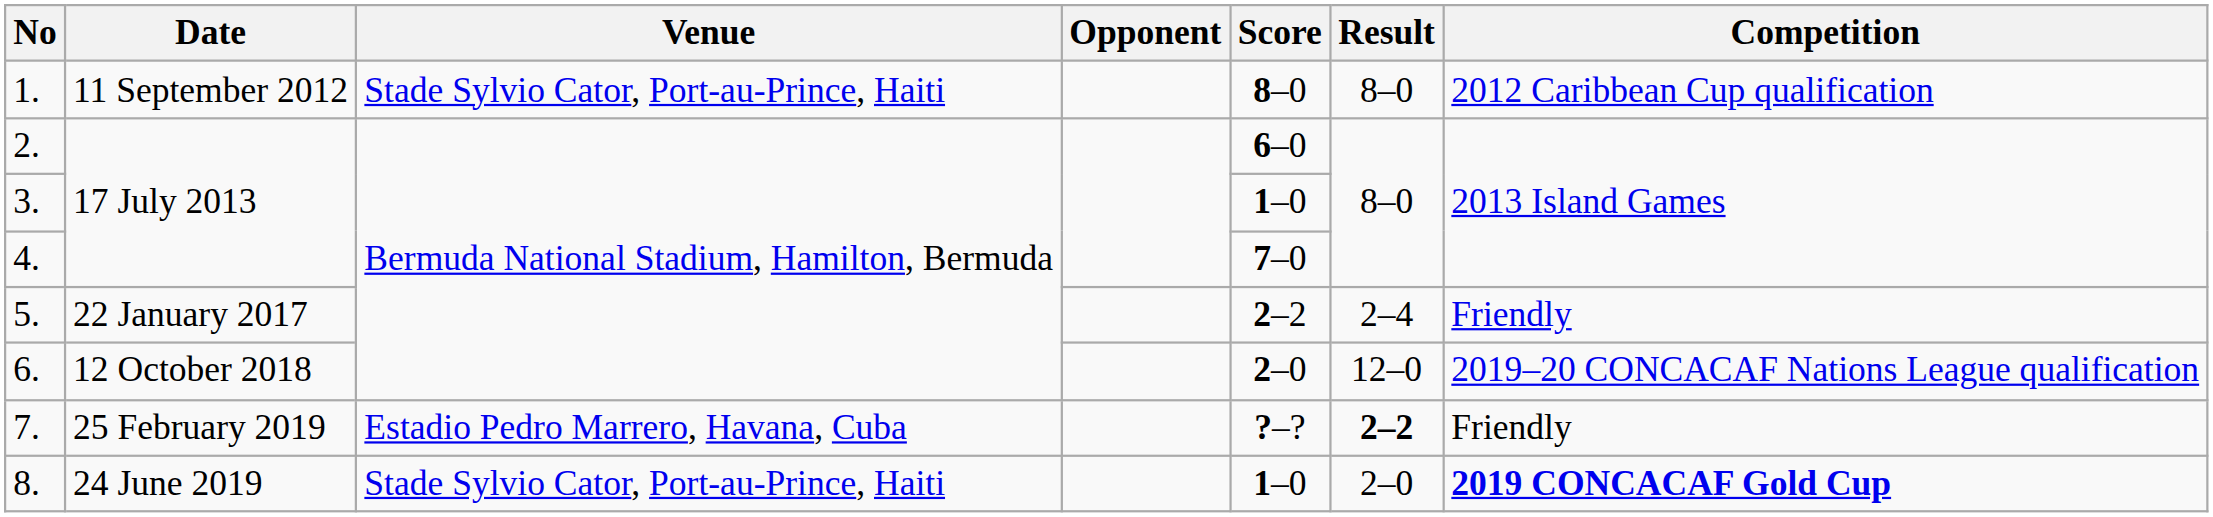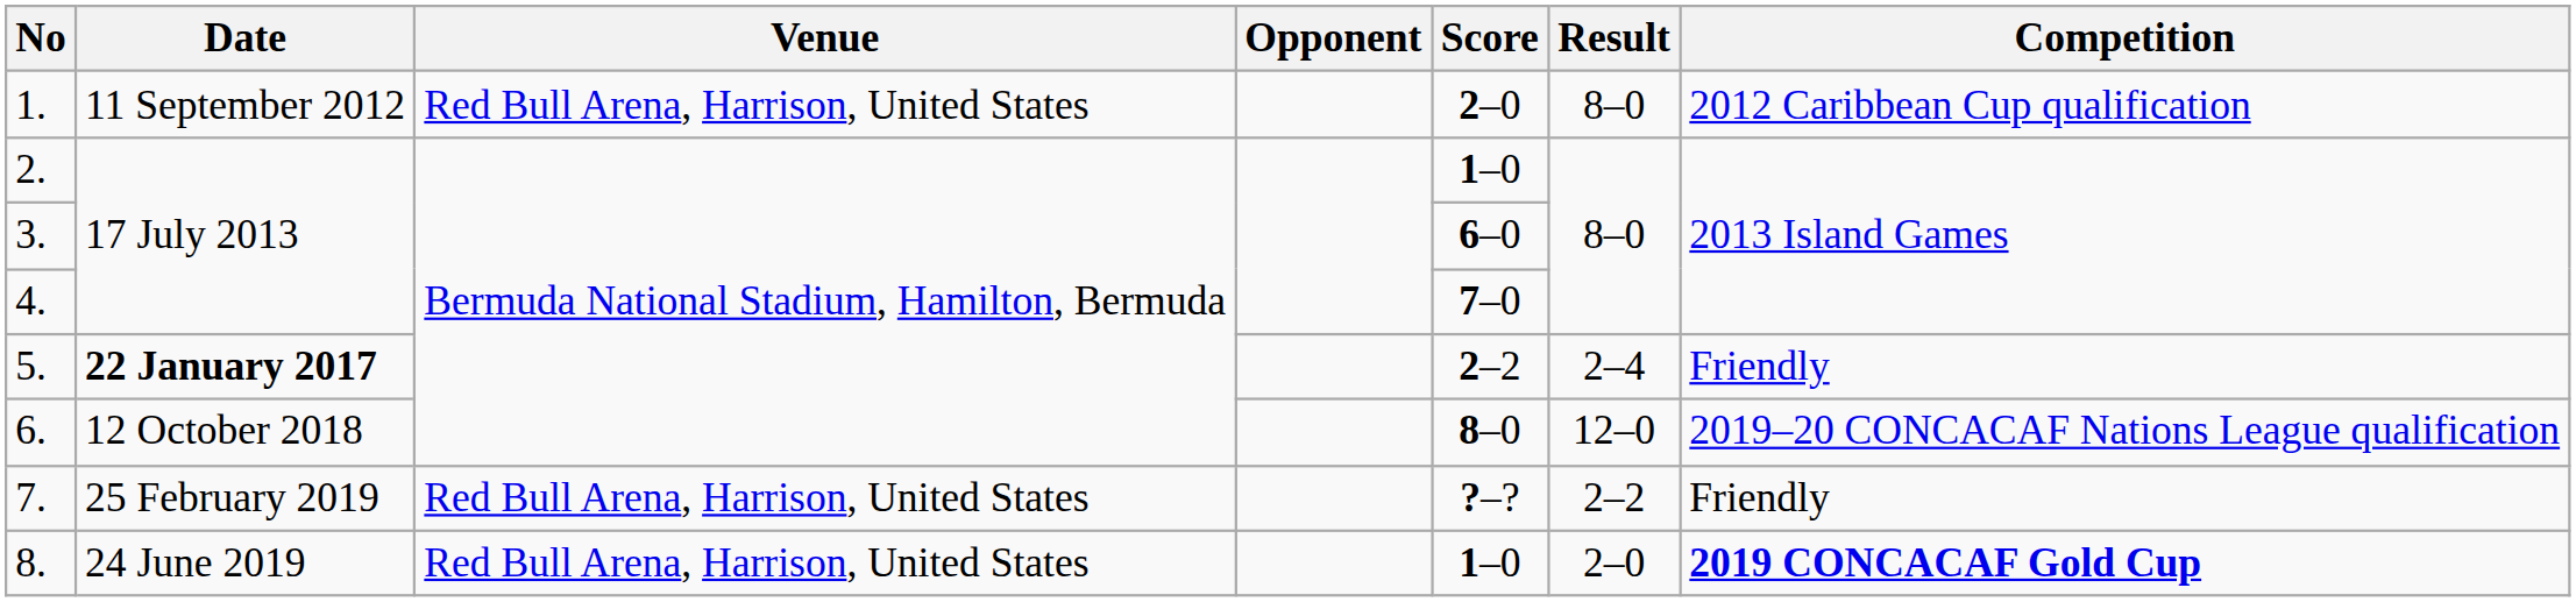 <table class="wikitable" style="font-size:100%;">
 <tr>
 <th>No</th>
 <th>Date</th>
 <th>Venue</th>
 <th>Opponent</th>
 <th>Score</th>
 <th>Result</th>
 <th>Competition</th>
 </tr>
 <tr>
 <td>1.</td>
 <td>11 September 2012</td>
-<td><a href='#'>Stade Sylvio Cator</a>, <a href='#'>Port-au-Prince</a>, <a href='#'>Haiti</a></td>
+<td><a href='#'>Red Bull Arena</a>, <a href='#'>Harrison</a>, United States</td>
 <td></td>
-<td align=center><strong>8</strong>–0</td>
+<td align=center><strong>2</strong>–0</td>
 <td align=center>8–0</td>
 <td><a href='#'>2012 Caribbean Cup qualification</a></td>
 </tr>
 <tr>
 <td>2.</td>
 <td rowspan="3">17 July 2013</td>
 <td rowspan="5"><a href='#'>Bermuda National Stadium</a>, <a href='#'>Hamilton</a>, Bermuda</td>
 <td rowspan="3"></td>
-<td align=center><strong>6</strong>–0</td>
+<td align=center><strong>1</strong>–0</td>
 <td rowspan="3" style="text-align:center">8–0</td>
 <td rowspan="3"><a href='#'>2013 Island Games</a></td>
 </tr>
 <tr>
 <td>3.</td>
-<td align=center><strong>1</strong>–0</td>
+<td align=center><strong>6</strong>–0</td>
 </tr>
 <tr>
 <td>4.</td>
 <td align=center><strong>7</strong>–0</td>
 </tr>
 <tr>
 <td>5.</td>
-<td>22 January 2017</td>
+<td><strong>22 January 2017</strong></td>
 <td></td>
 <td align=center><strong>2</strong>–2</td>
 <td align=center>2–4</td>
 <td><a href='#'>Friendly</a></td>
 </tr>
 <tr>
 <td>6.</td>
 <td>12 October 2018</td>
 <td></td>
-<td align=center><strong>2</strong>–0</td>
+<td align=center><strong>8</strong>–0</td>
 <td align=center>12–0</td>
 <td><a href='#'>2019–20 CONCACAF Nations League qualification</a></td>
 </tr>
 <tr>
 <td>7.</td>
 <td>25 February 2019</td>
-<td><a href='#'>Estadio Pedro Marrero</a>, <a href='#'>Havana</a>, <a href='#'>Cuba</a></td>
+<td><a href='#'>Red Bull Arena</a>, <a href='#'>Harrison</a>, United States</td>
 <td></td>
 <td align=center><strong>?</strong>–?</td>
-<td align=center><strong>2–2</strong></td>
+<td align=center>2–2</td>
 <td>Friendly</td>
 </tr>
 <tr>
 <td>8.</td>
 <td>24 June 2019</td>
-<td><a href='#'>Stade Sylvio Cator</a>, <a href='#'>Port-au-Prince</a>, <a href='#'>Haiti</a></td>
+<td><a href='#'>Red Bull Arena</a>, <a href='#'>Harrison</a>, United States</td>
 <td></td>
 <td align=center><strong>1</strong>–0</td>
 <td align=center>2–0</td>
 <td><strong><a href='#'>2019 CONCACAF Gold Cup</a></strong></td>
 </tr>
 </table>
